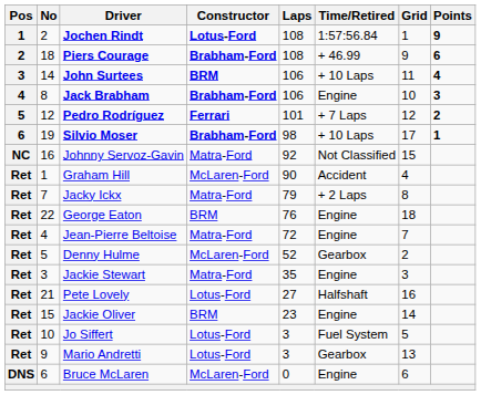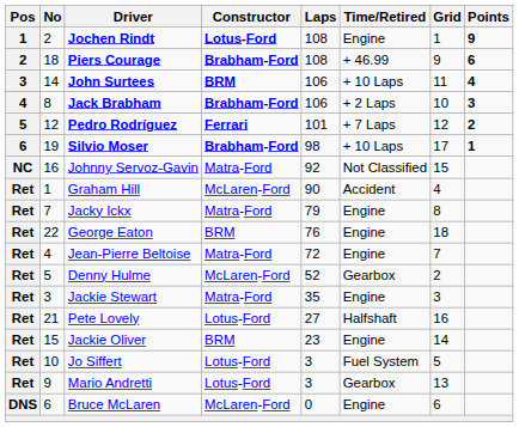 <table class="wikitable" style="font-size: 95%;">
 <tr>
 <th>Pos</th>
 <th>No</th>
 <th>Driver</th>
 <th>Constructor</th>
 <th>Laps</th>
 <th>Time/Retired</th>
 <th>Grid</th>
 <th>Points</th>
 </tr>
 <tr>
 <th>1</th>
 <td>2</td>
 <td> <strong><a href='#'>Jochen Rindt</a></strong></td>
 <td><strong><a href='#'>Lotus</a>-<a href='#'>Ford</a></strong></td>
 <td>108</td>
-<td>1:57:56.84</td>
+<td>Engine</td>
 <td>1</td>
 <td><strong>9</strong></td>
 </tr>
 <tr>
 <th>2</th>
 <td>18</td>
 <td> <strong><a href='#'>Piers Courage</a></strong></td>
 <td><strong><a href='#'>Brabham</a>-<a href='#'>Ford</a></strong></td>
 <td>108</td>
 <td>+ 46.99</td>
 <td>9</td>
 <td><strong>6</strong></td>
 </tr>
 <tr>
 <th>3</th>
 <td>14</td>
 <td> <strong><a href='#'>John Surtees</a></strong></td>
 <td><strong><a href='#'>BRM</a></strong></td>
 <td>106</td>
 <td>+ 10 Laps</td>
 <td>11</td>
 <td><strong>4</strong></td>
 </tr>
 <tr>
 <th>4</th>
 <td>8</td>
 <td> <strong><a href='#'>Jack Brabham</a></strong></td>
 <td><strong><a href='#'>Brabham</a>-<a href='#'>Ford</a></strong></td>
 <td>106</td>
-<td>Engine</td>
+<td>+ 2 Laps</td>
 <td>10</td>
 <td><strong>3</strong></td>
 </tr>
 <tr>
 <th>5</th>
 <td>12</td>
 <td> <strong><a href='#'>Pedro Rodríguez</a></strong></td>
 <td><strong><a href='#'>Ferrari</a></strong></td>
 <td>101</td>
 <td>+ 7 Laps</td>
 <td>12</td>
 <td><strong>2</strong></td>
 </tr>
 <tr>
 <th>6</th>
 <td>19</td>
 <td> <strong><a href='#'>Silvio Moser</a></strong></td>
 <td><strong><a href='#'>Brabham</a>-<a href='#'>Ford</a></strong></td>
 <td>98</td>
 <td>+ 10 Laps</td>
 <td>17</td>
 <td><strong>1</strong></td>
 </tr>
 <tr>
 <th>NC</th>
 <td>16</td>
 <td> <a href='#'>Johnny Servoz-Gavin</a></td>
 <td><a href='#'>Matra</a>-<a href='#'>Ford</a></td>
 <td>92</td>
 <td>Not Classified</td>
 <td>15</td>
 <td> </td>
 </tr>
 <tr>
 <th>Ret</th>
 <td>1</td>
 <td> <a href='#'>Graham Hill</a></td>
 <td><a href='#'>McLaren</a>-<a href='#'>Ford</a></td>
 <td>90</td>
 <td>Accident</td>
 <td>4</td>
 <td> </td>
 </tr>
 <tr>
 <th>Ret</th>
 <td>7</td>
 <td> <a href='#'>Jacky Ickx</a></td>
 <td><a href='#'>Matra</a>-<a href='#'>Ford</a></td>
 <td>79</td>
-<td>+ 2 Laps</td>
+<td>Engine</td>
 <td>8</td>
 <td> </td>
 </tr>
 <tr>
 <th>Ret</th>
 <td>22</td>
 <td> <a href='#'>George Eaton</a></td>
 <td><a href='#'>BRM</a></td>
 <td>76</td>
 <td>Engine</td>
 <td>18</td>
 <td> </td>
 </tr>
 <tr>
 <th>Ret</th>
 <td>4</td>
 <td> <a href='#'>Jean-Pierre Beltoise</a></td>
 <td><a href='#'>Matra</a>-<a href='#'>Ford</a></td>
 <td>72</td>
 <td>Engine</td>
 <td>7</td>
 <td> </td>
 </tr>
 <tr>
 <th>Ret</th>
 <td>5</td>
 <td> <a href='#'>Denny Hulme</a></td>
 <td><a href='#'>McLaren</a>-<a href='#'>Ford</a></td>
 <td>52</td>
 <td>Gearbox</td>
 <td>2</td>
 <td> </td>
 </tr>
 <tr>
 <th>Ret</th>
 <td>3</td>
 <td> <a href='#'>Jackie Stewart</a></td>
 <td><a href='#'>Matra</a>-<a href='#'>Ford</a></td>
 <td>35</td>
 <td>Engine</td>
 <td>3</td>
 <td> </td>
 </tr>
 <tr>
 <th>Ret</th>
 <td>21</td>
 <td> <a href='#'>Pete Lovely</a></td>
 <td><a href='#'>Lotus</a>-<a href='#'>Ford</a></td>
 <td>27</td>
 <td>Halfshaft</td>
 <td>16</td>
 <td> </td>
 </tr>
 <tr>
 <th>Ret</th>
 <td>15</td>
 <td> <a href='#'>Jackie Oliver</a></td>
 <td><a href='#'>BRM</a></td>
 <td>23</td>
 <td>Engine</td>
 <td>14</td>
 <td> </td>
 </tr>
 <tr>
 <th>Ret</th>
 <td>10</td>
 <td> <a href='#'>Jo Siffert</a></td>
 <td><a href='#'>Lotus</a>-<a href='#'>Ford</a></td>
 <td>3</td>
 <td>Fuel System</td>
 <td>5</td>
 <td> </td>
 </tr>
 <tr>
 <th>Ret</th>
 <td>9</td>
 <td> <a href='#'>Mario Andretti</a></td>
 <td><a href='#'>Lotus</a>-<a href='#'>Ford</a></td>
 <td>3</td>
 <td>Gearbox</td>
 <td>13</td>
 <td> </td>
 </tr>
 <tr>
 <th>DNS</th>
 <td>6</td>
 <td> <a href='#'>Bruce McLaren</a></td>
 <td><a href='#'>McLaren</a>-<a href='#'>Ford</a></td>
 <td>0</td>
 <td>Engine</td>
 <td>6</td>
 <td> </td>
 </tr>
 <tr>
 <th colspan="8"></th>
 </tr>
 </table>
